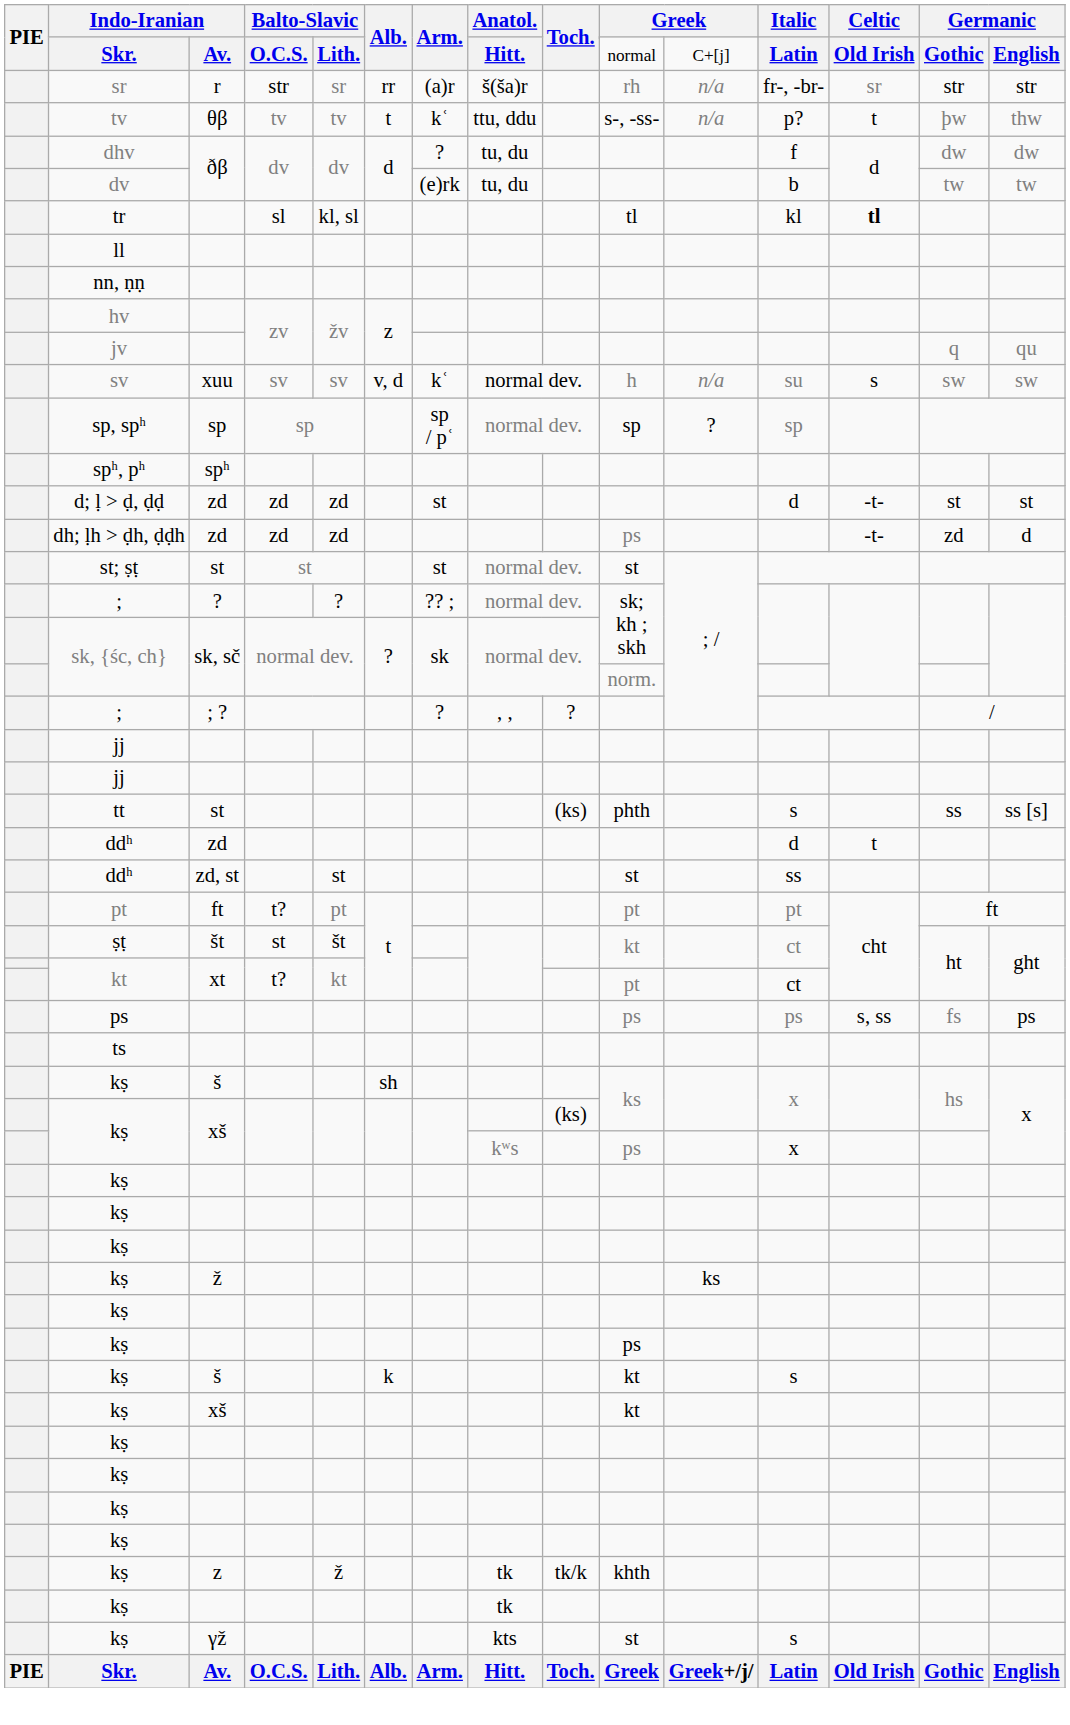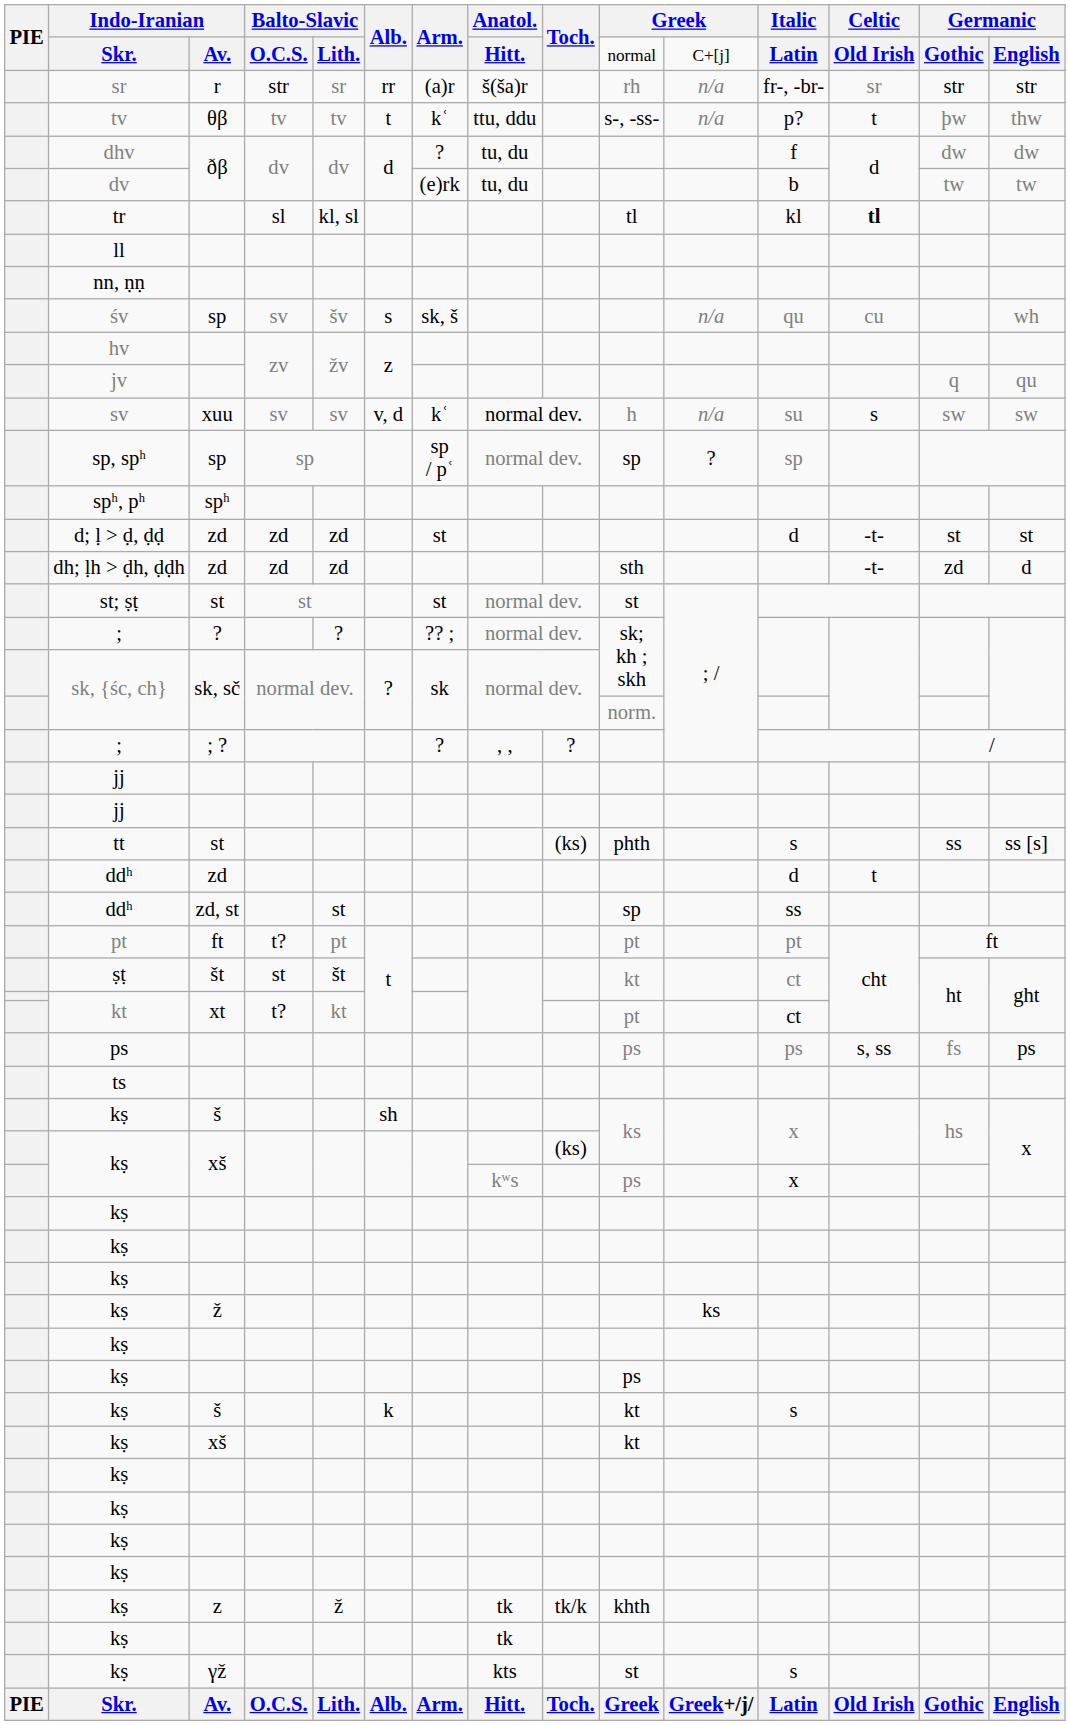 <table class=wikitable style="white-space: nowrap;">
 <tr>
 <th rowspan="3">PIE</th>
 <th colspan="2"><a href='#'>Indo-Iranian</a></th>
 <th colspan="2"><a href='#'>Balto-Slavic</a></th>
 <th rowspan="3"><a href='#'>Alb.</a></th>
 <th rowspan="3"><a href='#'>Arm.</a></th>
 <th><a href='#'>Anatol.</a></th>
 <th rowspan="3"><a href='#'>Toch.</a></th>
 <th colspan="2" rowspan="2"><a href='#'>Greek</a></th>
 <th><a href='#'>Italic</a></th>
 <th><a href='#'>Celtic</a></th>
 <th colspan="2"><a href='#'>Germanic</a></th>
 </tr>
 <tr align=center>
 <th rowspan="2"><a href='#'>Skr.</a></th>
 <th rowspan="2"><a href='#'>Av.</a></th>
 <th rowspan="2"><a href='#'>O.C.S.</a></th>
 <th rowspan="2"><a href='#'>Lith.</a></th>
 <th rowspan="2"><a href='#'>Hitt.</a></th>
 <th rowspan="2"><a href='#'>Latin</a></th>
 <th rowspan="2"><a href='#'>Old Irish</a></th>
 <th rowspan="2"><a href='#'>Gothic</a></th>
 <th rowspan="2"><a href='#'>English</a></th>
 </tr>
 <tr align=center>
 <td><small>normal</small></td>
 <td><small>C+[j]</small></td>
 </tr>
 <tr align=center>
 <th></th>
 <td style="color:gray">sr</td>
 <td>r</td>
 <td>str</td>
 <td style="color:gray">sr</td>
 <td>rr </td>
 <td>(a)r</td>
 <td>š(ša)r </td>
 <td></td>
 <td style="color:gray">rh</td>
 <td style="color:gray"><em>n/a</em></td>
 <td>fr-, -br-</td>
 <td style="color:gray">sr</td>
 <td>str</td>
 <td>str</td>
 </tr>
 <tr align=center>
 <th></th>
 <td style="color:gray">tv</td>
 <td>θβ</td>
 <td style="color:gray">tv</td>
 <td style="color:gray">tv</td>
 <td>t</td>
 <td>kʿ </td>
 <td>ttu, ddu</td>
 <td></td>
 <td>s-, -ss-</td>
 <td style="color:gray"><em>n/a</em></td>
 <td>p?</td>
 <td>t</td>
 <td style="color:gray">þw</td>
 <td style="color:gray">thw</td>
 </tr>
 <tr align=center>
 <th></th>
 <td style="color:gray">dhv</td>
 <td rowspan="2">ðβ</td>
 <td rowspan="2" style="color:gray">dv</td>
 <td rowspan="2" style="color:gray">dv</td>
 <td rowspan="2">d</td>
 <td>?</td>
 <td>tu, du</td>
 <td></td>
 <td></td>
 <td></td>
 <td>f</td>
 <td rowspan="2">d</td>
 <td style="color:gray">dw</td>
 <td style="color:gray">dw</td>
 </tr>
 <tr align=center>
 <th></th>
 <td style="color:gray">dv</td>
 <td>(e)rk</td>
 <td>tu, du</td>
 <td></td>
 <td></td>
 <td></td>
 <td>b</td>
 <td style="color:gray">tw</td>
 <td style="color:gray">tw</td>
 </tr>
 <tr align=center>
 <th></th>
 <td>tr</td>
 <td></td>
 <td>sl</td>
 <td>kl, sl</td>
 <td></td>
 <td></td>
 <td></td>
 <td></td>
 <td>tl</td>
 <td></td>
 <td>kl</td>
 <td><strong>tl</strong></td>
 <td></td>
 <td></td>
 </tr>
 <tr align=center>
 <th></th>
 <td>ll</td>
 <td></td>
 <td></td>
 <td></td>
 <td></td>
 <td></td>
 <td></td>
 <td></td>
 <td></td>
 <td></td>
 <td></td>
 <td></td>
 <td></td>
 <td></td>
 </tr>
 <tr align=center>
 <th></th>
 <td>nn, ṇṇ</td>
 <td></td>
 <td></td>
 <td></td>
 <td></td>
 <td></td>
 <td></td>
 <td></td>
 <td></td>
 <td></td>
 <td></td>
 <td></td>
 <td></td>
 <td></td>
 </tr>
 <tr align=center>
 <th></th>
+<td style="color:gray">śv</td>
+<td>sp</td>
+<td style="color:gray">sv</td>
+<td style="color:gray">šv</td>
+<td>s</td>
+<td><span>sk,</span> š</td>
+<td></td>
+<td></td>
+<td></td>
+<td style="color:gray"><em>n/a</em></td>
+<td style="color:gray">qu </td>
+<td style="color:gray">cu </td>
+<td style="color:gray"> </td>
+<td style="color:gray">wh</td>
+</tr>
+<tr align=center>
+<th></th>
 <td style="color:gray">hv</td>
 <td></td>
 <td rowspan="2" style="color:gray">zv</td>
 <td rowspan="2" style="color:gray">žv</td>
 <td rowspan="2">z</td>
 <td></td>
 <td></td>
 <td></td>
 <td></td>
 <td></td>
 <td></td>
 <td></td>
 <td></td>
 <td></td>
 </tr>
 <tr align=center>
 <th></th>
 <td style="color:gray">jv</td>
 <td></td>
 <td></td>
 <td></td>
 <td></td>
 <td></td>
 <td></td>
 <td></td>
 <td></td>
 <td style="color:gray">q </td>
 <td style="color:gray">qu </td>
 </tr>
 <tr align=center>
 <th></th>
 <td style="color:gray">sv</td>
 <td>xuu </td>
 <td style="color:gray">sv</td>
 <td style="color:gray">sv</td>
 <td>v, d</td>
 <td>kʿ </td>
 <td colspan="2">normal dev.</td>
 <td style="color:gray">h</td>
 <td style="color:gray"><em>n/a</em></td>
 <td style="color:gray">su </td>
 <td>s</td>
 <td style="color:gray">sw</td>
 <td style="color:gray">sw</td>
 </tr>
 <tr align=center>
 <th></th>
 <td>sp, spʰ</td>
 <td>sp </td>
 <td colspan="2" style="color:gray">sp</td>
 <td></td>
 <td>sp <br>/ pʿ </td>
 <td colspan="2" style="color:gray">normal dev.</td>
 <td>sp </td>
 <td>?</td>
 <td style="color:gray">sp</td>
 <td></td>
 <td colspan="2"> </td>
 </tr>
 <tr align=center>
 <th></th>
 <td>spʰ,  pʰ</td>
 <td>spʰ</td>
 <td></td>
 <td></td>
 <td></td>
 <td></td>
 <td></td>
 <td></td>
 <td></td>
 <td></td>
 <td></td>
 <td></td>
 <td></td>
 <td></td>
 </tr>
 <tr align=center>
 <th></th>
 <td>d; ḷ > ḍ, ḍḍ</td>
 <td>zd</td>
 <td>zd</td>
 <td>zd</td>
 <td></td>
 <td>st</td>
 <td></td>
 <td></td>
 <td></td>
 <td></td>
 <td>d</td>
 <td>-t- </td>
 <td>st</td>
 <td>st</td>
 </tr>
 <tr align=center>
 <th></th>
 <td>dh; ḷh > ḍh, ḍḍh</td>
 <td>zd</td>
 <td>zd</td>
 <td>zd</td>
 <td></td>
 <td></td>
 <td></td>
 <td></td>
-<td style="color:gray">ps</td>
+<td>sth</td>
 <td></td>
 <td></td>
 <td>-t- </td>
 <td>zd</td>
 <td>d</td>
 </tr>
 <tr align=center>
 <th></th>
 <td>st; ṣṭ</td>
 <td>st </td>
 <td colspan="2" style="color:gray">st</td>
 <td style="color:gray"> </td>
 <td>st </td>
 <td colspan="2" style="color:gray">normal dev.</td>
 <td>st </td>
 <td rowspan="5">; /</td>
 <td colspan="2" style="color:gray"></td>
 <td colspan="2"> </td>
 </tr>
 <tr align=center>
 <th></th>
 <td> ; </td>
 <td>?</td>
 <td></td>
 <td>?</td>
 <td></td>
 <td>?? ; </td>
 <td colspan="2" style="color:gray">normal dev.</td>
 <td rowspan="2">sk; <br>kh ;<br>skh  </td>
 <td rowspan="2" style="color:gray"> </td>
 <td rowspan="3" style="color:gray"> </td>
 <td rowspan="2"> </td>
 <td rowspan="3"> </td>
 </tr>
 <tr align=center>
 <th></th>
 <td rowspan="2" style="color:gray">sk, {śc, ch}</td>
 <td rowspan="2">sk, sč </td>
 <td colspan="2" rowspan="2" style="color:gray">normal dev.</td>
 <td rowspan="2">?</td>
 <td rowspan="2">sk </td>
 <td colspan="2" rowspan="2" style="color:gray">normal dev.</td>
 </tr>
 <tr align=center>
 <th></th>
 <td style="color:gray">norm.</td>
 <td style="color:gray"> </td>
 <td> </td>
 </tr>
 <tr align=center>
 <th> </th>
 <td>;  </td>
 <td>; ?</td>
 <td colspan="2"></td>
 <td></td>
 <td>?</td>
 <td>, ,  </td>
 <td>?</td>
 <td></td>
 <td colspan="2"></td>
 <td colspan="2"> / </td>
 </tr>
 <tr align=center>
 <th></th>
 <td>jj</td>
 <td></td>
 <td></td>
 <td></td>
 <td></td>
 <td></td>
 <td></td>
 <td></td>
 <td></td>
 <td></td>
 <td></td>
 <td></td>
 <td></td>
 <td></td>
 </tr>
 <tr align=center>
 <th></th>
 <td>jj</td>
 <td></td>
 <td></td>
 <td></td>
 <td></td>
 <td></td>
 <td></td>
 <td></td>
 <td></td>
 <td></td>
 <td></td>
 <td></td>
 <td></td>
 <td></td>
 </tr>
 <tr align=center>
 <th></th>
 <td>tt</td>
 <td>st</td>
 <td></td>
 <td></td>
 <td></td>
 <td></td>
 <td></td>
 <td>(ks)</td>
 <td>phth</td>
 <td></td>
 <td>s</td>
 <td></td>
 <td>ss</td>
 <td>ss [s]</td>
 </tr>
 <tr align=center>
 <th></th>
 <td>ddʰ</td>
 <td>zd</td>
 <td></td>
 <td></td>
 <td></td>
 <td></td>
 <td></td>
 <td></td>
 <td></td>
 <td></td>
 <td>d</td>
 <td>t</td>
 <td></td>
 <td></td>
 </tr>
 <tr align=center>
 <th></th>
 <td>ddʰ</td>
 <td>zd, st</td>
 <td></td>
 <td>st</td>
 <td></td>
 <td></td>
 <td></td>
 <td></td>
-<td>st</td>
+<td>sp </td>
 <td></td>
 <td>ss</td>
 <td></td>
 <td></td>
 <td></td>
 </tr>
 <tr align=center>
 <th></th>
 <td style="color:gray">pt</td>
 <td>ft</td>
 <td>t?</td>
 <td style="color:gray">pt</td>
 <td rowspan="4">t</td>
 <td></td>
 <td></td>
 <td></td>
 <td style="color:gray">pt</td>
 <td></td>
 <td style="color:gray">pt</td>
 <td rowspan="4">cht </td>
 <td colspan="2">ft </td>
 </tr>
 <tr align=center>
 <th></th>
 <td>ṣṭ </td>
 <td>št </td>
 <td>st</td>
 <td>št </td>
 <td></td>
 <td rowspan="3"></td>
 <td rowspan="2"></td>
 <td rowspan="2" style="color:gray">kt</td>
 <td rowspan="2"></td>
 <td rowspan="2" style="color:gray">ct </td>
 <td rowspan="3">ht </td>
 <td rowspan="3">ght  </td>
 </tr>
 <tr align=center>
 <th></th>
 <td rowspan="2" style="color:gray">kt</td>
 <td rowspan="2">xt</td>
 <td rowspan="2">t?</td>
 <td rowspan="2" style="color:gray">kt</td>
 <td rowspan="2"></td>
 </tr>
 <tr align=center>
 <th></th>
 <td></td>
 <td style="color:gray">pt</td>
 <td></td>
 <td>ct </td>
 </tr>
 <tr align=center>
 <th></th>
 <td>ps</td>
 <td></td>
 <td></td>
 <td></td>
 <td></td>
 <td></td>
 <td></td>
 <td></td>
 <td style="color:gray">ps</td>
 <td></td>
 <td style="color:gray">ps</td>
 <td>s, ss</td>
 <td style="color:gray">fs</td>
 <td>ps</td>
 </tr>
 <tr align=center>
 <th></th>
 <td>ts</td>
 <td></td>
 <td></td>
 <td></td>
 <td></td>
 <td></td>
 <td></td>
 <td></td>
 <td></td>
 <td></td>
 <td></td>
 <td></td>
 <td></td>
 <td></td>
 </tr>
 <tr align=center>
 <th></th>
 <td>kṣ</td>
 <td>š</td>
 <td></td>
 <td></td>
 <td>sh </td>
 <td></td>
 <td></td>
 <td></td>
 <td rowspan="2" style="color:gray">ks</td>
 <td rowspan="2"></td>
 <td rowspan="2" style="color:gray">x </td>
 <td rowspan="2"></td>
 <td rowspan="2" style="color:gray">hs</td>
 <td rowspan="3">x </td>
 </tr>
 <tr align=center>
 <th></th>
 <td rowspan="2">kṣ</td>
 <td rowspan="2">xš</td>
 <td rowspan="2"></td>
 <td rowspan="2"></td>
 <td rowspan="2"></td>
 <td rowspan="2"></td>
 <td></td>
 <td>(ks)</td>
 </tr>
 <tr align=center>
 <th></th>
 <td style="color:gray">kʷs</td>
 <td></td>
 <td style="color:gray">ps</td>
 <td></td>
 <td>x </td>
 <td></td>
 <td></td>
 </tr>
 <tr align=center>
 <th></th>
 <td>kṣ</td>
 <td></td>
 <td></td>
 <td></td>
 <td></td>
 <td></td>
 <td></td>
 <td></td>
 <td></td>
 <td></td>
 <td></td>
 <td></td>
 <td></td>
 <td></td>
 </tr>
 <tr align=center>
 <th></th>
 <td>kṣ</td>
 <td></td>
 <td></td>
 <td></td>
 <td></td>
 <td></td>
 <td></td>
 <td></td>
 <td></td>
 <td></td>
 <td></td>
 <td></td>
 <td></td>
 <td></td>
 </tr>
 <tr align=center>
 <th></th>
 <td>kṣ</td>
 <td></td>
 <td></td>
 <td></td>
 <td></td>
 <td></td>
 <td></td>
 <td></td>
 <td></td>
 <td></td>
 <td></td>
 <td></td>
 <td></td>
 <td></td>
 </tr>
 <tr align=center>
 <th></th>
 <td>kṣ</td>
 <td>ž</td>
 <td></td>
 <td></td>
 <td></td>
 <td></td>
 <td></td>
 <td></td>
 <td></td>
 <td>ks</td>
 <td></td>
 <td></td>
 <td></td>
 <td></td>
 </tr>
 <tr align=center>
 <th></th>
 <td>kṣ</td>
 <td></td>
 <td></td>
 <td></td>
 <td></td>
 <td></td>
 <td></td>
 <td></td>
 <td></td>
 <td></td>
 <td></td>
 <td></td>
 <td></td>
 <td></td>
 </tr>
 <tr align=center>
 <th></th>
 <td>kṣ</td>
 <td></td>
 <td></td>
 <td></td>
 <td></td>
 <td></td>
 <td></td>
 <td></td>
 <td>ps</td>
 <td></td>
 <td></td>
 <td></td>
 <td></td>
 <td></td>
 </tr>
 <tr align=center>
 <th></th>
 <td>kṣ</td>
 <td>š</td>
 <td></td>
 <td></td>
 <td>k</td>
 <td></td>
 <td></td>
 <td></td>
 <td>kt</td>
 <td></td>
 <td>s</td>
 <td></td>
 <td></td>
 <td></td>
 </tr>
 <tr align=center>
 <th></th>
 <td>kṣ</td>
 <td>xš</td>
 <td></td>
 <td></td>
 <td></td>
 <td></td>
 <td></td>
 <td></td>
 <td>kt</td>
 <td></td>
 <td></td>
 <td></td>
 <td></td>
 <td></td>
 </tr>
 <tr align=center>
 <th></th>
 <td>kṣ</td>
 <td></td>
 <td></td>
 <td></td>
 <td></td>
 <td></td>
 <td></td>
 <td></td>
 <td></td>
 <td></td>
 <td></td>
 <td></td>
 <td></td>
 <td></td>
 </tr>
 <tr align=center>
 <th></th>
 <td>kṣ</td>
 <td></td>
 <td></td>
 <td></td>
 <td></td>
 <td></td>
 <td></td>
 <td></td>
 <td></td>
 <td></td>
 <td></td>
 <td></td>
 <td></td>
 <td></td>
 </tr>
 <tr align=center>
 <th></th>
 <td>kṣ</td>
 <td></td>
 <td></td>
 <td></td>
 <td></td>
 <td></td>
 <td></td>
 <td></td>
 <td></td>
 <td></td>
 <td></td>
 <td></td>
 <td></td>
 <td></td>
 </tr>
 <tr align=center>
 <th></th>
 <td>kṣ</td>
 <td></td>
 <td></td>
 <td></td>
 <td></td>
 <td></td>
 <td></td>
 <td></td>
 <td></td>
 <td></td>
 <td></td>
 <td></td>
 <td></td>
 <td></td>
 </tr>
 <tr align=center>
 <th></th>
 <td>kṣ</td>
 <td>z</td>
 <td></td>
 <td>ž</td>
 <td></td>
 <td></td>
 <td>tk</td>
 <td>tk/k</td>
 <td>khth</td>
 <td></td>
 <td></td>
 <td></td>
 <td></td>
 <td></td>
 </tr>
 <tr align=center>
 <th></th>
 <td>kṣ</td>
 <td></td>
 <td></td>
 <td></td>
 <td></td>
 <td></td>
 <td>tk</td>
 <td></td>
 <td></td>
 <td></td>
 <td></td>
 <td></td>
 <td></td>
 <td></td>
 </tr>
 <tr align=center>
 <th></th>
 <td>kṣ</td>
 <td>γž</td>
 <td></td>
 <td></td>
 <td></td>
 <td></td>
 <td>kts</td>
 <td></td>
 <td>st</td>
 <td></td>
 <td>s</td>
 <td></td>
 <td></td>
 <td></td>
 </tr>
 <tr align=center|>
 <th>PIE</th>
 <th><a href='#'>Skr.</a></th>
 <th><a href='#'>Av.</a></th>
 <th><a href='#'>O.C.S.</a></th>
 <th><a href='#'>Lith.</a></th>
 <th><a href='#'>Alb.</a></th>
 <th><a href='#'>Arm.</a></th>
 <th><a href='#'>Hitt.</a></th>
 <th><a href='#'>Toch.</a></th>
 <th><a href='#'>Greek</a></th>
 <th><a href='#'>Greek</a>+/j/</th>
 <th><a href='#'>Latin</a></th>
 <th><a href='#'>Old Irish</a></th>
 <th><a href='#'>Gothic</a></th>
 <th><a href='#'>English</a></th>
 </tr>
 </table>
